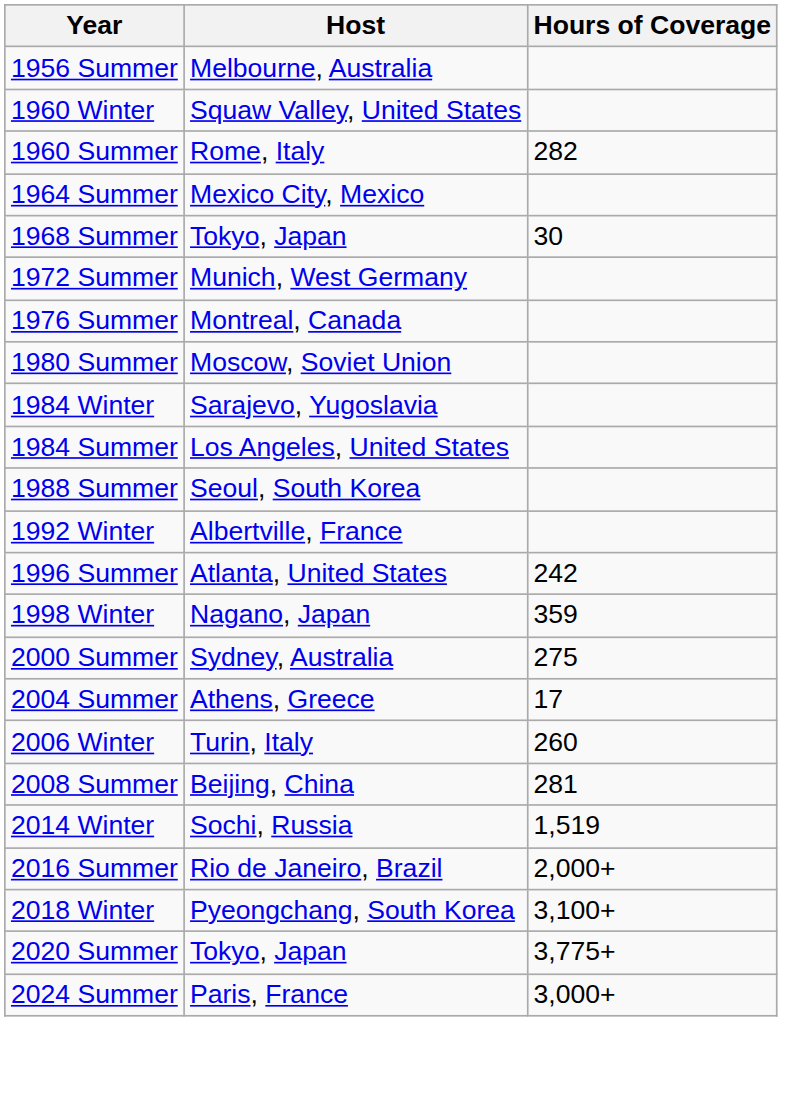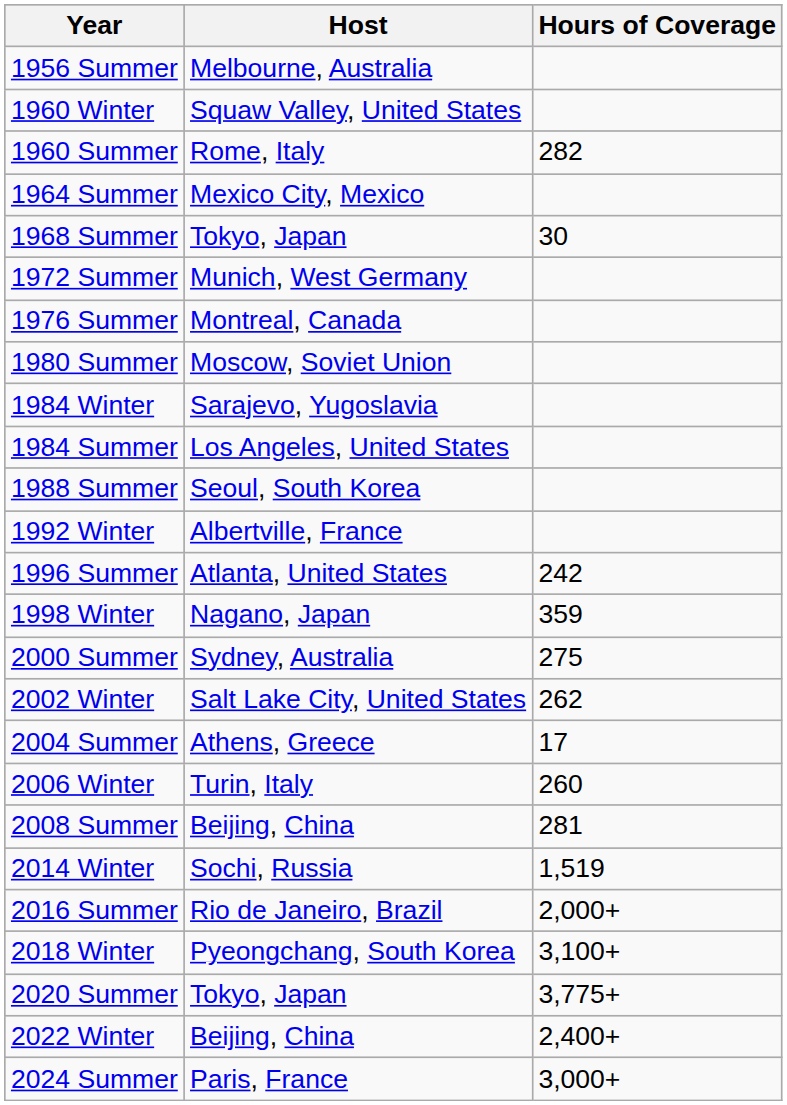 <table class="wikitable">
 <tr>
 <th>Year</th>
 <th>Host</th>
 <th>Hours of Coverage</th>
 </tr>
 <tr>
 <td><a href='#'>1956 Summer</a></td>
 <td><a href='#'>Melbourne</a>, <a href='#'>Australia</a></td>
 <td></td>
 </tr>
 <tr>
 <td><a href='#'>1960 Winter</a></td>
 <td><a href='#'>Squaw Valley</a>, <a href='#'>United States</a></td>
 <td></td>
 </tr>
 <tr>
 <td><a href='#'>1960 Summer</a></td>
 <td><a href='#'>Rome</a>, <a href='#'>Italy</a></td>
 <td>282</td>
 </tr>
 <tr>
 <td><a href='#'>1964 Summer</a></td>
 <td><a href='#'>Mexico City</a>, <a href='#'>Mexico</a></td>
 <td></td>
 </tr>
 <tr>
 <td><a href='#'>1968 Summer</a></td>
 <td><a href='#'>Tokyo</a>, <a href='#'>Japan</a></td>
 <td>30</td>
 </tr>
 <tr>
 <td><a href='#'>1972 Summer</a></td>
 <td><a href='#'>Munich</a>, <a href='#'>West Germany</a></td>
 <td></td>
 </tr>
 <tr>
 <td><a href='#'>1976 Summer</a></td>
 <td><a href='#'>Montreal</a>, <a href='#'>Canada</a></td>
 <td></td>
 </tr>
 <tr>
 <td><a href='#'>1980 Summer</a></td>
 <td><a href='#'>Moscow</a>, <a href='#'>Soviet Union</a></td>
 <td></td>
 </tr>
 <tr>
 <td><a href='#'>1984 Winter</a></td>
 <td><a href='#'>Sarajevo</a>, <a href='#'>Yugoslavia</a></td>
 <td></td>
 </tr>
 <tr>
 <td><a href='#'>1984 Summer</a></td>
 <td><a href='#'>Los Angeles</a>, <a href='#'>United States</a></td>
 <td></td>
 </tr>
 <tr>
 <td><a href='#'>1988 Summer</a></td>
 <td><a href='#'>Seoul</a>, <a href='#'>South Korea</a></td>
 <td></td>
 </tr>
 <tr>
 <td><a href='#'>1992 Winter</a></td>
 <td><a href='#'>Albertville</a>, <a href='#'>France</a></td>
 <td></td>
 </tr>
 <tr>
 <td><a href='#'>1996 Summer</a></td>
 <td><a href='#'>Atlanta</a>, <a href='#'>United States</a></td>
 <td>242</td>
 </tr>
 <tr>
 <td><a href='#'>1998 Winter</a></td>
 <td><a href='#'>Nagano</a>, <a href='#'>Japan</a></td>
 <td>359</td>
 </tr>
 <tr>
 <td><a href='#'>2000 Summer</a></td>
 <td><a href='#'>Sydney</a>, <a href='#'>Australia</a></td>
 <td>275</td>
 </tr>
 <tr>
+<td><a href='#'>2002 Winter</a></td>
+<td><a href='#'>Salt Lake City</a>, <a href='#'>United States</a></td>
+<td>262</td>
+</tr>
+<tr>
 <td><a href='#'>2004 Summer</a></td>
 <td><a href='#'>Athens</a>, <a href='#'>Greece</a></td>
 <td>17 </td>
 </tr>
 <tr>
 <td><a href='#'>2006 Winter</a></td>
 <td><a href='#'>Turin</a>, <a href='#'>Italy</a></td>
 <td>260</td>
 </tr>
 <tr>
 <td><a href='#'>2008 Summer</a></td>
 <td><a href='#'>Beijing</a>, <a href='#'>China</a></td>
 <td>281</td>
 </tr>
 <tr>
 <td><a href='#'>2014 Winter</a></td>
 <td><a href='#'>Sochi</a>, <a href='#'>Russia</a></td>
 <td>1,519</td>
 </tr>
 <tr>
 <td><a href='#'>2016 Summer</a></td>
 <td><a href='#'>Rio de Janeiro</a>, <a href='#'>Brazil</a></td>
 <td>2,000+</td>
 </tr>
 <tr>
 <td><a href='#'>2018 Winter</a></td>
 <td><a href='#'>Pyeongchang</a>, <a href='#'>South Korea</a></td>
 <td>3,100+</td>
 </tr>
 <tr>
 <td><a href='#'>2020 Summer</a></td>
 <td><a href='#'>Tokyo</a>, <a href='#'>Japan</a></td>
 <td>3,775+</td>
 </tr>
 <tr>
+<td><a href='#'>2022 Winter</a></td>
+<td><a href='#'>Beijing</a>, <a href='#'>China</a></td>
+<td>2,400+</td>
+</tr>
+<tr>
 <td><a href='#'>2024 Summer</a></td>
 <td><a href='#'>Paris</a>, <a href='#'>France</a></td>
 <td>3,000+</td>
 </tr>
 </table>
